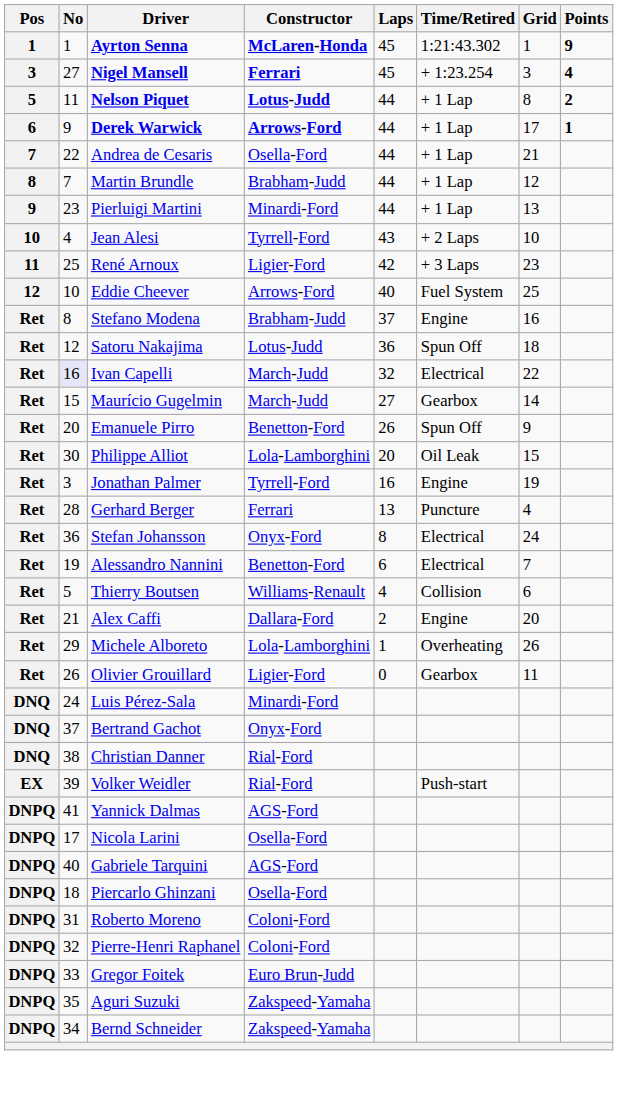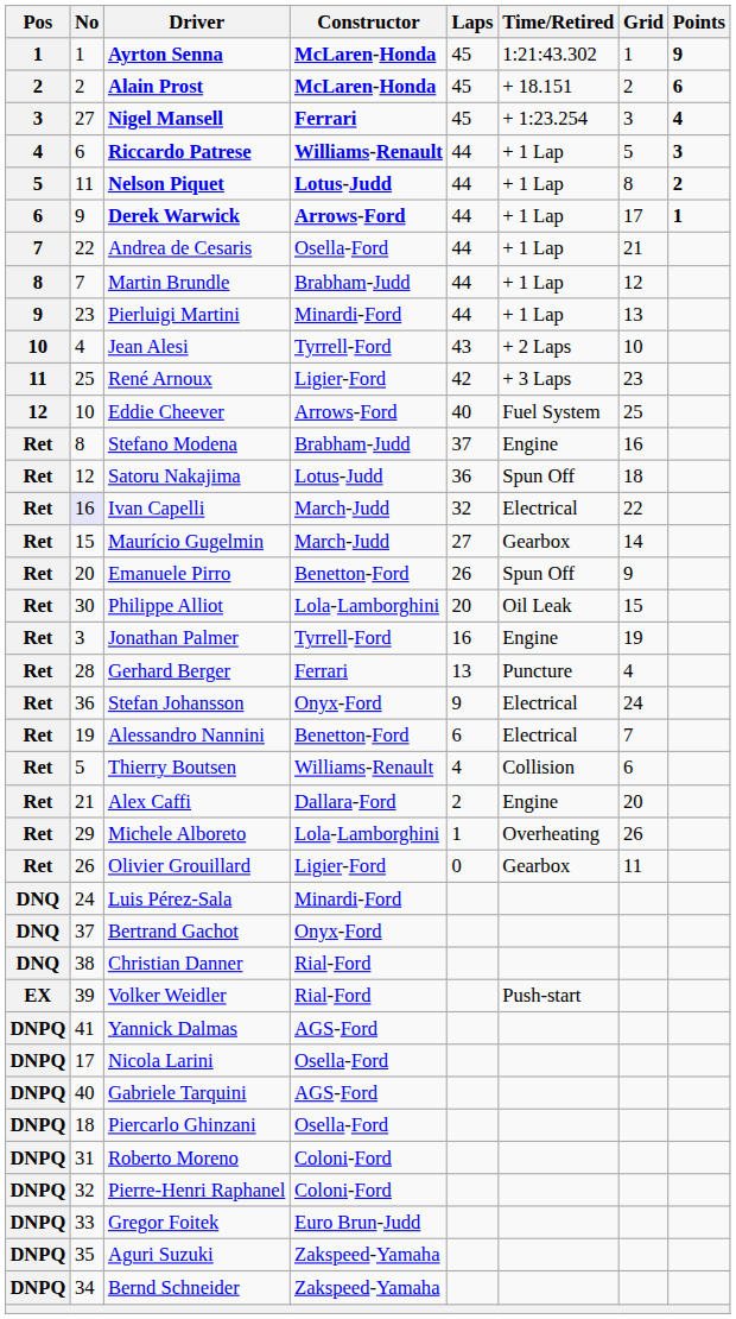 <table class="wikitable sortable" style="font-size: 95%;">
 <tr>
 <th>Pos</th>
 <th>No</th>
 <th>Driver</th>
 <th>Constructor</th>
 <th>Laps</th>
 <th>Time/Retired</th>
 <th>Grid</th>
 <th>Points</th>
 </tr>
 <tr>
 <th>1</th>
 <td>1</td>
 <td> <strong><a href='#'>Ayrton Senna</a></strong></td>
 <td><strong><a href='#'>McLaren</a>-<a href='#'>Honda</a></strong></td>
 <td>45</td>
 <td>1:21:43.302</td>
 <td>1</td>
 <td><strong>9</strong></td>
 </tr>
 <tr>
+<th>2</th>
+<td>2</td>
+<td> <strong><a href='#'>Alain Prost</a></strong></td>
+<td><strong><a href='#'>McLaren</a>-<a href='#'>Honda</a></strong></td>
+<td>45</td>
+<td>+ 18.151</td>
+<td>2</td>
+<td><strong>6</strong></td>
+</tr>
+<tr>
 <th>3</th>
 <td>27</td>
 <td> <strong><a href='#'>Nigel Mansell</a></strong></td>
 <td><strong><a href='#'>Ferrari</a></strong></td>
 <td>45</td>
 <td>+ 1:23.254</td>
 <td>3</td>
 <td><strong>4</strong></td>
+</tr>
+<tr>
+<th>4</th>
+<td>6</td>
+<td> <strong><a href='#'>Riccardo Patrese</a></strong></td>
+<td><strong><a href='#'>Williams</a>-<a href='#'>Renault</a></strong></td>
+<td>44</td>
+<td>+ 1 Lap</td>
+<td>5</td>
+<td><strong>3</strong></td>
 </tr>
 <tr>
 <th>5</th>
 <td>11</td>
 <td> <strong><a href='#'>Nelson Piquet</a></strong></td>
 <td><strong><a href='#'>Lotus</a>-<a href='#'>Judd</a></strong></td>
 <td>44</td>
 <td>+ 1 Lap</td>
 <td>8</td>
 <td><strong>2</strong></td>
 </tr>
 <tr>
 <th>6</th>
 <td>9</td>
 <td> <strong><a href='#'>Derek Warwick</a></strong></td>
 <td><strong><a href='#'>Arrows</a>-<a href='#'>Ford</a></strong></td>
 <td>44</td>
 <td>+ 1 Lap</td>
 <td>17</td>
 <td><strong>1</strong></td>
 </tr>
 <tr>
 <th>7</th>
 <td>22</td>
 <td> <a href='#'>Andrea de Cesaris</a></td>
 <td><a href='#'>Osella</a>-<a href='#'>Ford</a></td>
 <td>44</td>
 <td>+ 1 Lap</td>
 <td>21</td>
 <td> </td>
 </tr>
 <tr>
 <th>8</th>
 <td>7</td>
 <td> <a href='#'>Martin Brundle</a></td>
 <td><a href='#'>Brabham</a>-<a href='#'>Judd</a></td>
 <td>44</td>
 <td>+ 1 Lap</td>
 <td>12</td>
 <td> </td>
 </tr>
 <tr>
 <th>9</th>
 <td>23</td>
 <td> <a href='#'>Pierluigi Martini</a></td>
 <td><a href='#'>Minardi</a>-<a href='#'>Ford</a></td>
 <td>44</td>
 <td>+ 1 Lap</td>
 <td>13</td>
 <td> </td>
 </tr>
 <tr>
 <th>10</th>
 <td>4</td>
 <td> <a href='#'>Jean Alesi</a></td>
 <td><a href='#'>Tyrrell</a>-<a href='#'>Ford</a></td>
 <td>43</td>
 <td>+ 2 Laps</td>
 <td>10</td>
 <td> </td>
 </tr>
 <tr>
 <th>11</th>
 <td>25</td>
 <td> <a href='#'>René Arnoux</a></td>
 <td><a href='#'>Ligier</a>-<a href='#'>Ford</a></td>
 <td>42</td>
 <td>+ 3 Laps</td>
 <td>23</td>
 <td> </td>
 </tr>
 <tr>
 <th>12</th>
 <td>10</td>
 <td> <a href='#'>Eddie Cheever</a></td>
 <td><a href='#'>Arrows</a>-<a href='#'>Ford</a></td>
 <td>40</td>
 <td>Fuel System</td>
 <td>25</td>
 <td> </td>
 </tr>
 <tr>
 <th>Ret</th>
 <td>8</td>
 <td> <a href='#'>Stefano Modena</a></td>
 <td><a href='#'>Brabham</a>-<a href='#'>Judd</a></td>
 <td>37</td>
 <td>Engine</td>
 <td>16</td>
 <td> </td>
 </tr>
 <tr>
 <th>Ret</th>
 <td>12</td>
 <td> <a href='#'>Satoru Nakajima</a></td>
 <td><a href='#'>Lotus</a>-<a href='#'>Judd</a></td>
 <td>36</td>
 <td>Spun Off</td>
 <td>18</td>
 <td> </td>
 </tr>
 <tr>
 <th>Ret</th>
 <td style="background: lavender;">16</td>
 <td> <a href='#'>Ivan Capelli</a></td>
 <td><a href='#'>March</a>-<a href='#'>Judd</a></td>
 <td>32</td>
 <td>Electrical</td>
 <td>22</td>
 <td> </td>
 </tr>
 <tr>
 <th>Ret</th>
 <td>15</td>
 <td> <a href='#'>Maurício Gugelmin</a></td>
 <td><a href='#'>March</a>-<a href='#'>Judd</a></td>
 <td>27</td>
 <td>Gearbox</td>
 <td>14</td>
 <td> </td>
 </tr>
 <tr>
 <th>Ret</th>
 <td>20</td>
 <td> <a href='#'>Emanuele Pirro</a></td>
 <td><a href='#'>Benetton</a>-<a href='#'>Ford</a></td>
 <td>26</td>
 <td>Spun Off</td>
 <td>9</td>
 <td> </td>
 </tr>
 <tr>
 <th>Ret</th>
 <td>30</td>
 <td> <a href='#'>Philippe Alliot</a></td>
 <td><a href='#'>Lola</a>-<a href='#'>Lamborghini</a></td>
 <td>20</td>
 <td>Oil Leak</td>
 <td>15</td>
 <td> </td>
 </tr>
 <tr>
 <th>Ret</th>
 <td>3</td>
 <td> <a href='#'>Jonathan Palmer</a></td>
 <td><a href='#'>Tyrrell</a>-<a href='#'>Ford</a></td>
 <td>16</td>
 <td>Engine</td>
 <td>19</td>
 <td> </td>
 </tr>
 <tr>
 <th>Ret</th>
 <td>28</td>
 <td> <a href='#'>Gerhard Berger</a></td>
 <td><a href='#'>Ferrari</a></td>
 <td>13</td>
 <td>Puncture</td>
 <td>4</td>
 <td> </td>
 </tr>
 <tr>
 <th>Ret</th>
 <td>36</td>
 <td> <a href='#'>Stefan Johansson</a></td>
 <td><a href='#'>Onyx</a>-<a href='#'>Ford</a></td>
-<td>8</td>
+<td>9</td>
 <td>Electrical</td>
 <td>24</td>
 <td> </td>
 </tr>
 <tr>
 <th>Ret</th>
 <td>19</td>
 <td> <a href='#'>Alessandro Nannini</a></td>
 <td><a href='#'>Benetton</a>-<a href='#'>Ford</a></td>
 <td>6</td>
 <td>Electrical</td>
 <td>7</td>
 <td> </td>
 </tr>
 <tr>
 <th>Ret</th>
 <td>5</td>
 <td> <a href='#'>Thierry Boutsen</a></td>
 <td><a href='#'>Williams</a>-<a href='#'>Renault</a></td>
 <td>4</td>
 <td>Collision</td>
 <td>6</td>
 <td> </td>
 </tr>
 <tr>
 <th>Ret</th>
 <td>21</td>
 <td> <a href='#'>Alex Caffi</a></td>
 <td><a href='#'>Dallara</a>-<a href='#'>Ford</a></td>
 <td>2</td>
 <td>Engine</td>
 <td>20</td>
 <td> </td>
 </tr>
 <tr>
 <th>Ret</th>
 <td>29</td>
 <td> <a href='#'>Michele Alboreto</a></td>
 <td><a href='#'>Lola</a>-<a href='#'>Lamborghini</a></td>
 <td>1</td>
 <td>Overheating</td>
 <td>26</td>
 <td> </td>
 </tr>
 <tr>
 <th>Ret</th>
 <td>26</td>
 <td> <a href='#'>Olivier Grouillard</a></td>
 <td><a href='#'>Ligier</a>-<a href='#'>Ford</a></td>
 <td>0</td>
 <td>Gearbox</td>
 <td>11</td>
 <td> </td>
 </tr>
 <tr>
 <th>DNQ</th>
 <td>24</td>
 <td> <a href='#'>Luis Pérez-Sala</a></td>
 <td><a href='#'>Minardi</a>-<a href='#'>Ford</a></td>
 <td> </td>
 <td></td>
 <td></td>
 <td> </td>
 </tr>
 <tr>
 <th>DNQ</th>
 <td>37</td>
 <td> <a href='#'>Bertrand Gachot</a></td>
 <td><a href='#'>Onyx</a>-<a href='#'>Ford</a></td>
 <td> </td>
 <td></td>
 <td></td>
 <td> </td>
 </tr>
 <tr>
 <th>DNQ</th>
 <td>38</td>
 <td> <a href='#'>Christian Danner</a></td>
 <td><a href='#'>Rial</a>-<a href='#'>Ford</a></td>
 <td> </td>
 <td></td>
 <td></td>
 <td> </td>
 </tr>
 <tr>
 <th>EX</th>
 <td>39</td>
 <td> <a href='#'>Volker Weidler</a></td>
 <td><a href='#'>Rial</a>-<a href='#'>Ford</a></td>
 <td> </td>
 <td>Push-start</td>
 <td></td>
 <td> </td>
 </tr>
 <tr>
 <th>DNPQ</th>
 <td>41</td>
 <td> <a href='#'>Yannick Dalmas</a></td>
 <td><a href='#'>AGS</a>-<a href='#'>Ford</a></td>
 <td> </td>
 <td></td>
 <td></td>
 <td> </td>
 </tr>
 <tr>
 <th>DNPQ</th>
 <td>17</td>
 <td> <a href='#'>Nicola Larini</a></td>
 <td><a href='#'>Osella</a>-<a href='#'>Ford</a></td>
 <td> </td>
 <td></td>
 <td></td>
 <td> </td>
 </tr>
 <tr>
 <th>DNPQ</th>
 <td>40</td>
 <td> <a href='#'>Gabriele Tarquini</a></td>
 <td><a href='#'>AGS</a>-<a href='#'>Ford</a></td>
 <td> </td>
 <td></td>
 <td></td>
 <td> </td>
 </tr>
 <tr>
 <th>DNPQ</th>
 <td>18</td>
 <td> <a href='#'>Piercarlo Ghinzani</a></td>
 <td><a href='#'>Osella</a>-<a href='#'>Ford</a></td>
 <td> </td>
 <td></td>
 <td></td>
 <td> </td>
 </tr>
 <tr>
 <th>DNPQ</th>
 <td>31</td>
 <td> <a href='#'>Roberto Moreno</a></td>
 <td><a href='#'>Coloni</a>-<a href='#'>Ford</a></td>
 <td> </td>
 <td></td>
 <td></td>
 <td> </td>
 </tr>
 <tr>
 <th>DNPQ</th>
 <td>32</td>
 <td> <a href='#'>Pierre-Henri Raphanel</a></td>
 <td><a href='#'>Coloni</a>-<a href='#'>Ford</a></td>
 <td> </td>
 <td></td>
 <td></td>
 <td> </td>
 </tr>
 <tr>
 <th>DNPQ</th>
 <td>33</td>
 <td> <a href='#'>Gregor Foitek</a></td>
 <td><a href='#'>Euro Brun</a>-<a href='#'>Judd</a></td>
 <td> </td>
 <td></td>
 <td></td>
 <td> </td>
 </tr>
 <tr>
 <th>DNPQ</th>
 <td>35</td>
 <td> <a href='#'>Aguri Suzuki</a></td>
 <td><a href='#'>Zakspeed</a>-<a href='#'>Yamaha</a></td>
 <td> </td>
 <td></td>
 <td></td>
 <td> </td>
 </tr>
 <tr>
 <th>DNPQ</th>
 <td>34</td>
 <td> <a href='#'>Bernd Schneider</a></td>
 <td><a href='#'>Zakspeed</a>-<a href='#'>Yamaha</a></td>
 <td> </td>
 <td></td>
 <td></td>
 <td> </td>
 </tr>
 <tr>
 <th colspan="8"></th>
 </tr>
 </table>
